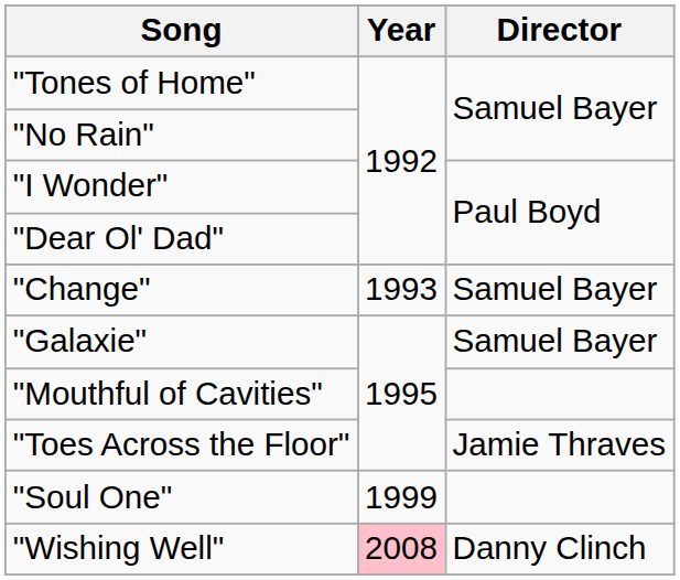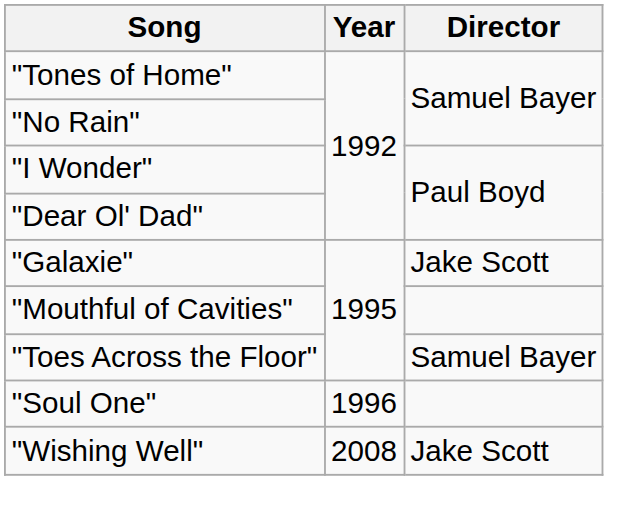 <table class="wikitable plainrowheaders">
 <tr>
 <th>Song</th>
 <th>Year</th>
 <th>Director</th>
 </tr>
 <tr>
 <td>"Tones of Home"</td>
 <td rowspan=4>1992</td>
 <td rowspan=2>Samuel Bayer</td>
 </tr>
 <tr>
 <td>"No Rain"</td>
 </tr>
 <tr>
 <td>"I Wonder"</td>
 <td rowspan=2>Paul Boyd</td>
 </tr>
 <tr>
 <td>"Dear Ol' Dad"</td>
 </tr>
 <tr>
-<td>"Change"</td>
-<td>1993</td>
-<td>Samuel Bayer</td>
-</tr>
-<tr>
 <td>"Galaxie"</td>
 <td rowspan=3>1995</td>
-<td>Samuel Bayer</td>
+<td>Jake Scott</td>
 </tr>
 <tr>
 <td>"Mouthful of Cavities"</td>
 <td></td>
 </tr>
 <tr>
 <td>"Toes Across the Floor"</td>
-<td>Jamie Thraves</td>
+<td>Samuel Bayer</td>
 </tr>
 <tr>
 <td>"Soul One"</td>
-<td>1999</td>
+<td>1996</td>
 <td></td>
 </tr>
 <tr>
 <td>"Wishing Well"</td>
-<td style="background: pink;">2008</td>
-<td>Danny Clinch</td>
+<td>2008</td>
+<td>Jake Scott</td>
 </tr>
 </table>
